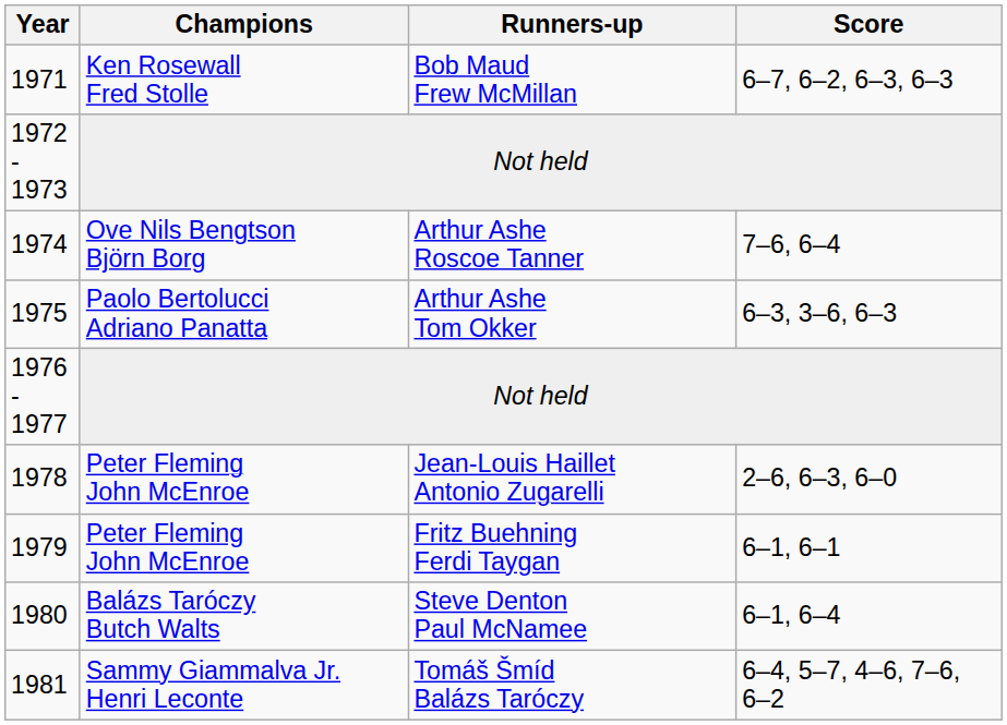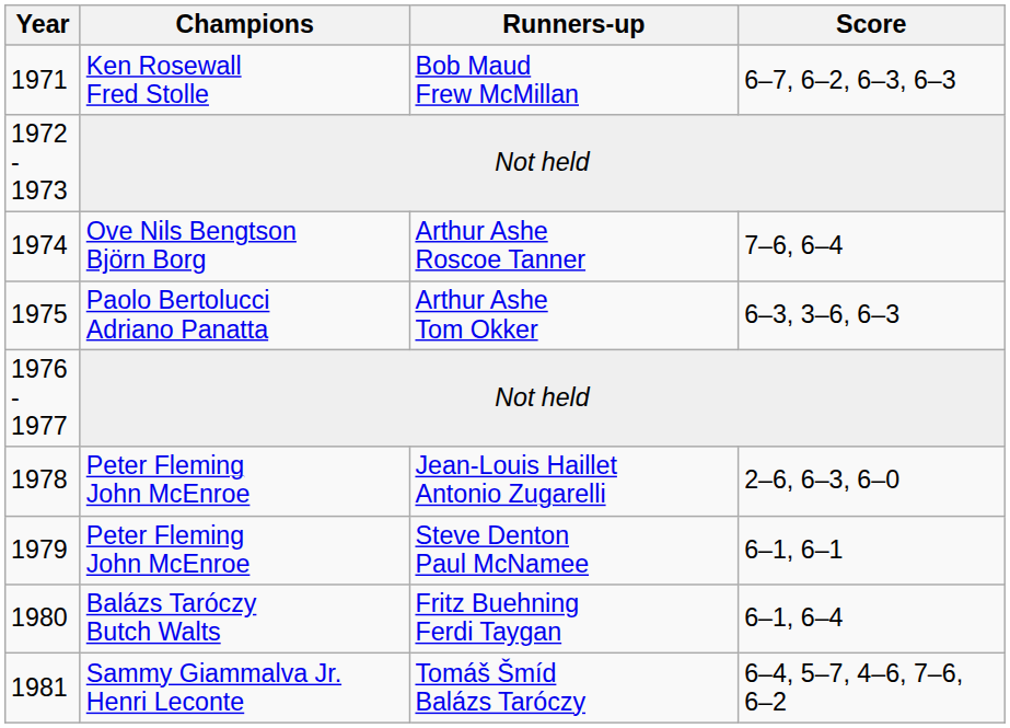 <table class="wikitable">
 <tr>
 <th style="width:40px">Year</th>
 <th style="width:200px">Champions</th>
 <th style="width:200px">Runners-up</th>
 <th style="width:160px">Score</th>
 </tr>
 <tr>
 <td>1971</td>
 <td> <a href='#'>Ken Rosewall</a><br> <a href='#'>Fred Stolle</a></td>
 <td> <a href='#'>Bob Maud</a><br> <a href='#'>Frew McMillan</a></td>
 <td>6–7, 6–2, 6–3, 6–3</td>
 </tr>
 <tr>
 <td>1972<br><div>-</div>1973</td>
 <td colspan=3 align=center style="background:#efefef"><em>Not held</em></td>
 </tr>
 <tr>
 <td>1974</td>
 <td> <a href='#'>Ove Nils Bengtson</a><br> <a href='#'>Björn Borg</a></td>
 <td> <a href='#'>Arthur Ashe</a><br> <a href='#'>Roscoe Tanner</a></td>
 <td>7–6, 6–4</td>
 </tr>
 <tr>
 <td>1975</td>
 <td> <a href='#'>Paolo Bertolucci</a><br> <a href='#'>Adriano Panatta</a></td>
 <td> <a href='#'>Arthur Ashe</a><br> <a href='#'>Tom Okker</a></td>
 <td>6–3, 3–6, 6–3</td>
 </tr>
 <tr>
 <td>1976<br><div>-</div>1977</td>
 <td colspan=3 align=center style="background:#efefef"><em>Not held</em></td>
 </tr>
 <tr>
 <td>1978</td>
 <td> <a href='#'>Peter Fleming</a><br> <a href='#'>John McEnroe</a></td>
 <td> <a href='#'>Jean-Louis Haillet</a><br> <a href='#'>Antonio Zugarelli</a></td>
 <td>2–6, 6–3, 6–0</td>
 </tr>
 <tr>
 <td>1979</td>
 <td> <a href='#'>Peter Fleming</a><br> <a href='#'>John McEnroe</a></td>
-<td> <a href='#'>Fritz Buehning</a><br> <a href='#'>Ferdi Taygan</a></td>
+<td> <a href='#'>Steve Denton</a><br> <a href='#'>Paul McNamee</a></td>
 <td>6–1, 6–1</td>
 </tr>
 <tr>
 <td>1980</td>
 <td> <a href='#'>Balázs Taróczy</a><br> <a href='#'>Butch Walts</a></td>
-<td> <a href='#'>Steve Denton</a><br> <a href='#'>Paul McNamee</a></td>
+<td> <a href='#'>Fritz Buehning</a><br> <a href='#'>Ferdi Taygan</a></td>
 <td>6–1, 6–4</td>
 </tr>
 <tr>
 <td>1981</td>
 <td> <a href='#'>Sammy Giammalva Jr.</a><br> <a href='#'>Henri Leconte</a></td>
 <td> <a href='#'>Tomáš Šmíd</a><br> <a href='#'>Balázs Taróczy</a></td>
 <td>6–4, 5–7, 4–6, 7–6, 6–2</td>
 </tr>
 </table>
